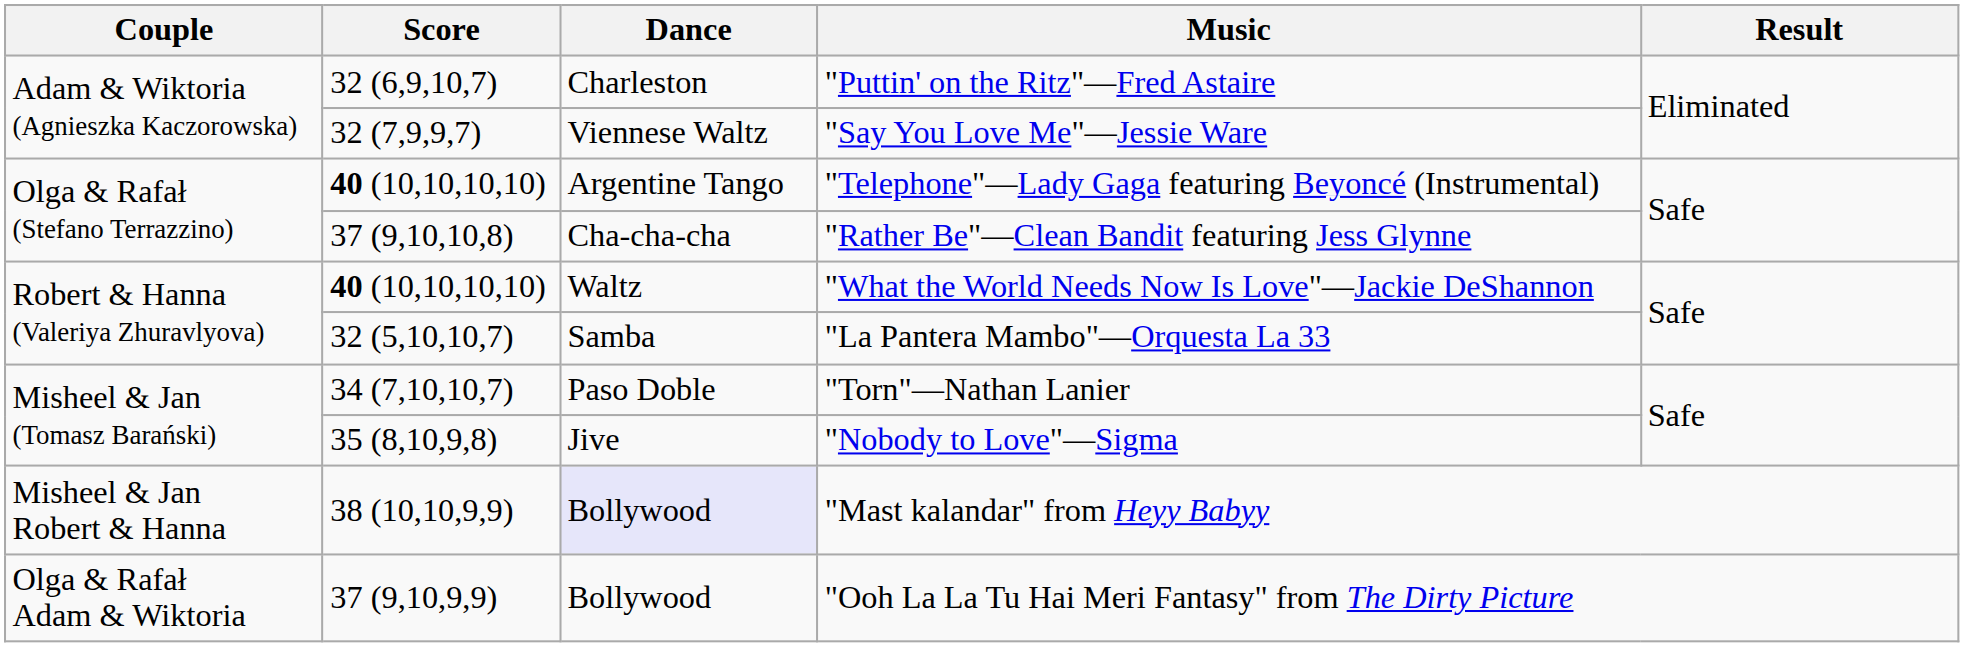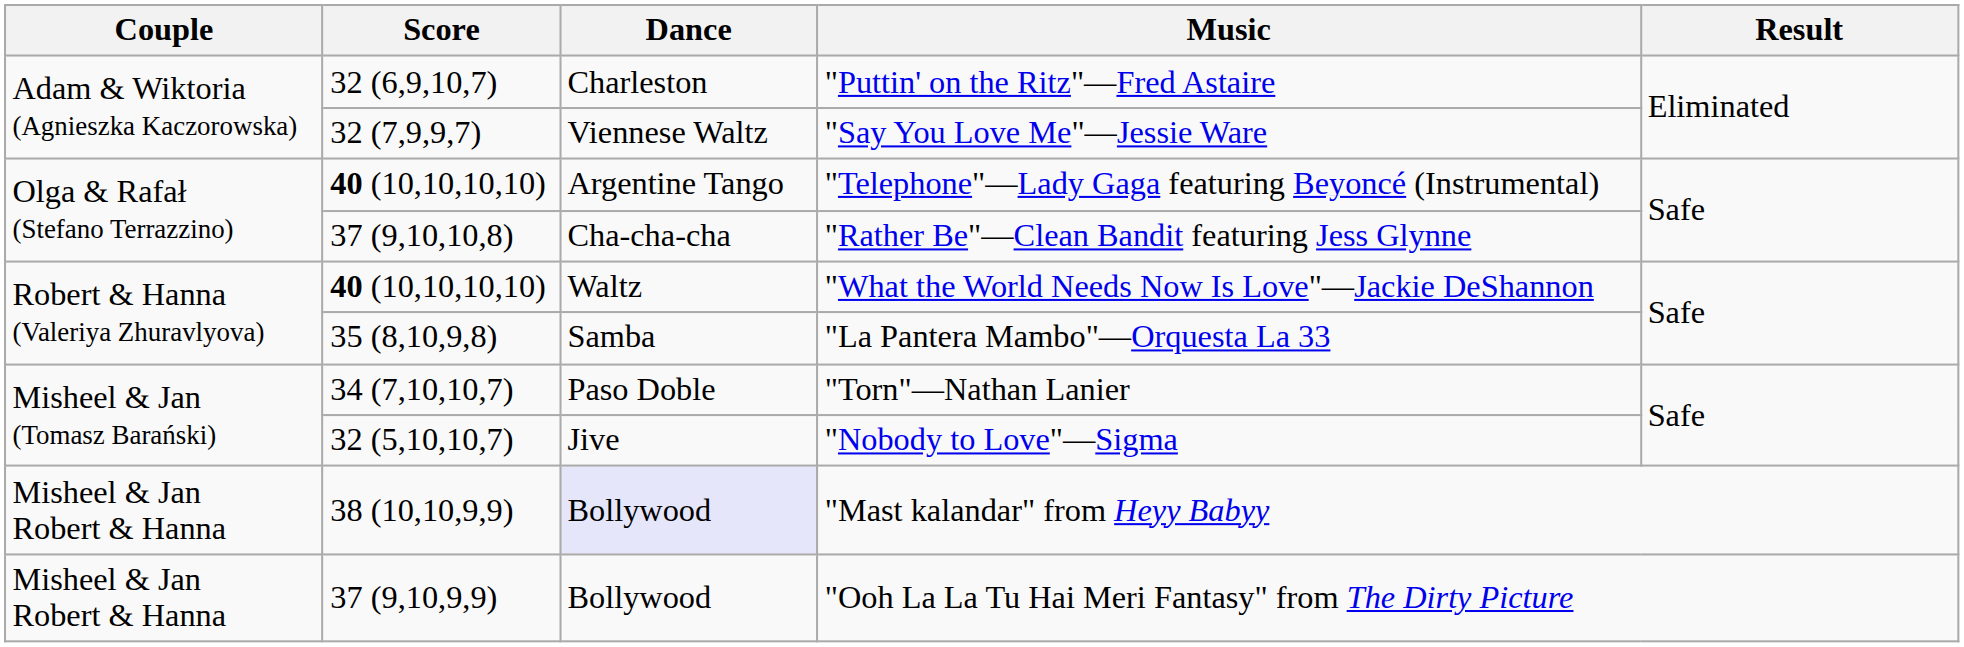 <table class="wikitable">
 <tr>
 <th style="width:150px;">Couple</th>
 <th style="width:110px;">Score</th>
 <th style="width:120px;">Dance</th>
 <th style="width:400px;">Music</th>
 <th style="width:150px;">Result</th>
 </tr>
 <tr>
 <td rowspan="2">Adam & Wiktoria<br><small>(Agnieszka Kaczorowska)</small></td>
 <td>32 (6,9,10,7)</td>
 <td>Charleston</td>
 <td>"<a href='#'>Puttin' on the Ritz</a>"—<a href='#'>Fred Astaire</a></td>
 <td rowspan="2">Eliminated</td>
 </tr>
 <tr>
 <td>32 (7,9,9,7)</td>
 <td>Viennese Waltz</td>
 <td>"<a href='#'>Say You Love Me</a>"—<a href='#'>Jessie Ware</a></td>
 </tr>
 <tr>
 <td rowspan="2">Olga & Rafał<br><small>(Stefano Terrazzino)</small></td>
 <td><strong>40</strong> (10,10,10,10)</td>
 <td>Argentine Tango</td>
 <td>"<a href='#'>Telephone</a>"—<a href='#'>Lady Gaga</a> featuring <a href='#'>Beyoncé</a> (Instrumental)</td>
 <td rowspan="2">Safe</td>
 </tr>
 <tr>
 <td>37 (9,10,10,8)</td>
 <td>Cha-cha-cha</td>
 <td>"<a href='#'>Rather Be</a>"—<a href='#'>Clean Bandit</a> featuring <a href='#'>Jess Glynne</a></td>
 </tr>
 <tr>
 <td rowspan="2">Robert & Hanna<br><small>(Valeriya Zhuravlyova)</small></td>
 <td><strong>40</strong> (10,10,10,10)</td>
 <td>Waltz</td>
 <td>"<a href='#'>What the World Needs Now Is Love</a>"—<a href='#'>Jackie DeShannon</a></td>
 <td rowspan="2">Safe</td>
 </tr>
 <tr>
-<td>32 (5,10,10,7)</td>
+<td>35 (8,10,9,8)</td>
 <td>Samba</td>
 <td>"La Pantera Mambo"—<a href='#'>Orquesta La 33</a></td>
 </tr>
 <tr>
 <td rowspan="2">Misheel & Jan<br><small>(Tomasz Barański)</small></td>
 <td>34 (7,10,10,7)</td>
 <td>Paso Doble</td>
 <td>"Torn"—Nathan Lanier</td>
 <td rowspan="2">Safe</td>
 </tr>
 <tr>
-<td>35 (8,10,9,8)</td>
+<td>32 (5,10,10,7)</td>
 <td>Jive</td>
 <td>"<a href='#'>Nobody to Love</a>"—<a href='#'>Sigma</a></td>
 </tr>
 <tr>
 <td>Misheel & Jan<br>Robert & Hanna</td>
 <td>38 (10,10,9,9)</td>
 <td style="background: lavender;">Bollywood</td>
 <td colspan="2">"Mast kalandar" from <em><a href='#'>Heyy Babyy</a></em></td>
 </tr>
 <tr>
-<td>Olga & Rafał<br>Adam & Wiktoria</td>
+<td>Misheel & Jan<br>Robert & Hanna</td>
 <td>37 (9,10,9,9)</td>
 <td>Bollywood</td>
 <td colspan="2">"Ooh La La Tu Hai Meri Fantasy" from <em><a href='#'>The Dirty Picture</a></em></td>
 </tr>
 </table>
